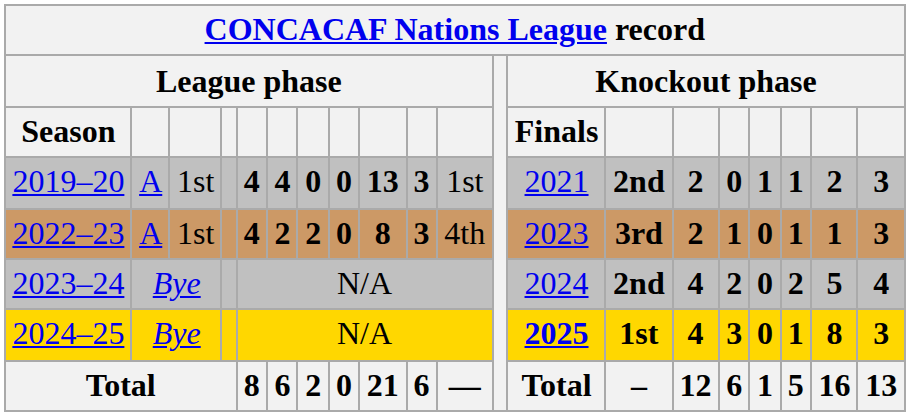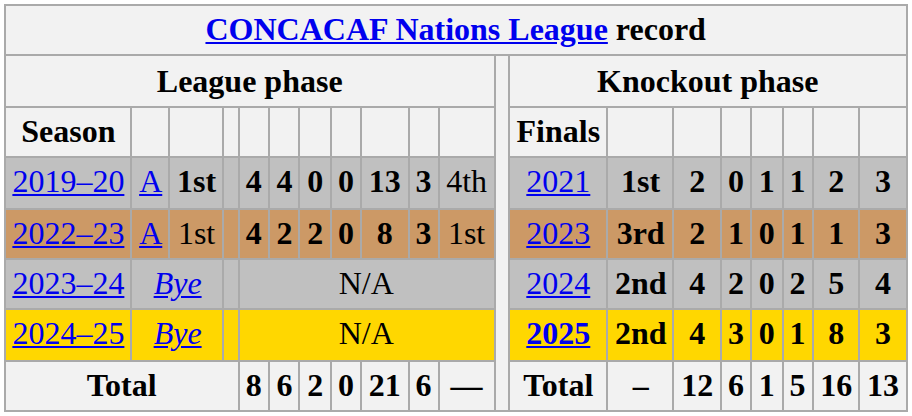 <table class="wikitable" style="text-align: center;">
 <tr>
 <th colspan=20><a href='#'>CONCACAF Nations League</a> record</th>
 </tr>
 <tr>
 <th colspan=11>League phase</th>
 <th rowspan=7></th>
 <th colspan=8>Knockout phase</th>
 </tr>
 <tr>
 <th>Season</th>
 <th></th>
 <th></th>
 <th></th>
 <th></th>
 <th></th>
 <th></th>
 <th></th>
 <th></th>
 <th></th>
 <th></th>
 <th>Finals</th>
 <th></th>
 <th></th>
 <th></th>
 <th></th>
 <th></th>
 <th></th>
 <th></th>
 </tr>
 <tr bgcolor=Silver>
 <td><a href='#'>2019–20</a></td>
 <td><a href='#'>A</a></td>
-<td>1st</td>
+<td><strong>1st</strong></td>
 <td></td>
 <td><strong>4</strong></td>
 <td><strong>4</strong></td>
 <td><strong>0</strong></td>
 <td><strong>0</strong></td>
 <td><strong>13</strong></td>
 <td><strong>3</strong></td>
-<td>1st</td>
+<td>4th</td>
 <td> <a href='#'>2021</a></td>
-<td><strong>2nd</strong></td>
+<td><strong>1st</strong></td>
 <td><strong>2</strong></td>
 <td><strong>0</strong></td>
 <td><strong>1</strong></td>
 <td><strong>1</strong></td>
 <td><strong>2</strong></td>
 <td><strong>3</strong></td>
 </tr>
 <tr style="background:#c96">
 <td><a href='#'>2022–23</a></td>
 <td><a href='#'>A</a></td>
 <td>1st</td>
 <td></td>
 <td><strong>4</strong></td>
 <td><strong>2</strong></td>
 <td><strong>2</strong></td>
 <td><strong>0</strong></td>
 <td><strong>8</strong></td>
 <td><strong>3</strong></td>
-<td>4th</td>
+<td>1st</td>
 <td> <a href='#'>2023</a></td>
 <td><strong>3rd</strong></td>
 <td><strong>2</strong></td>
 <td><strong>1</strong></td>
 <td><strong>0</strong></td>
 <td><strong>1</strong></td>
 <td><strong>1</strong></td>
 <td><strong>3</strong></td>
 </tr>
 <tr bgcolor=Silver>
 <td><a href='#'>2023–24</a></td>
 <td colspan=2><em><a href='#'>Bye</a></em></td>
 <td></td>
 <td colspan=7>N/A</td>
 <td> <a href='#'>2024</a></td>
 <td><strong>2nd</strong></td>
 <td><strong>4</strong></td>
 <td><strong>2</strong></td>
 <td><strong>0</strong></td>
 <td><strong>2</strong></td>
 <td><strong>5</strong></td>
 <td><strong>4</strong></td>
 </tr>
 <tr bgcolor=gold>
 <td><a href='#'>2024–25</a></td>
 <td colspan=2><em><a href='#'>Bye</a></em></td>
 <td></td>
 <td colspan=7>N/A</td>
 <td><strong> <a href='#'>2025</a></strong></td>
-<td><strong>1st</strong></td>
+<td><strong>2nd</strong></td>
 <td><strong>4</strong></td>
 <td><strong>3</strong></td>
 <td><strong>0</strong></td>
 <td><strong>1</strong></td>
 <td><strong>8</strong></td>
 <td><strong>3</strong></td>
 </tr>
 <tr>
 <th colspan=4>Total</th>
 <th>8</th>
 <th>6</th>
 <th>2</th>
 <th>0</th>
 <th>21</th>
 <th>6</th>
 <th>—</th>
 <th>Total</th>
 <th>–</th>
 <th>12</th>
 <th>6</th>
 <th>1</th>
 <th>5</th>
 <th>16</th>
 <th>13</th>
 </tr>
 </table>
